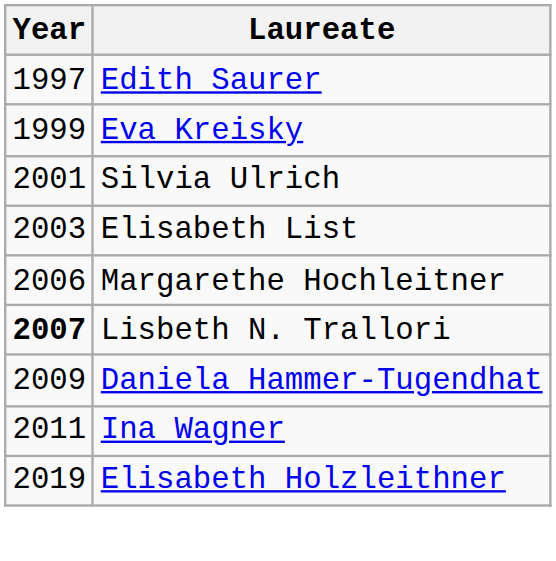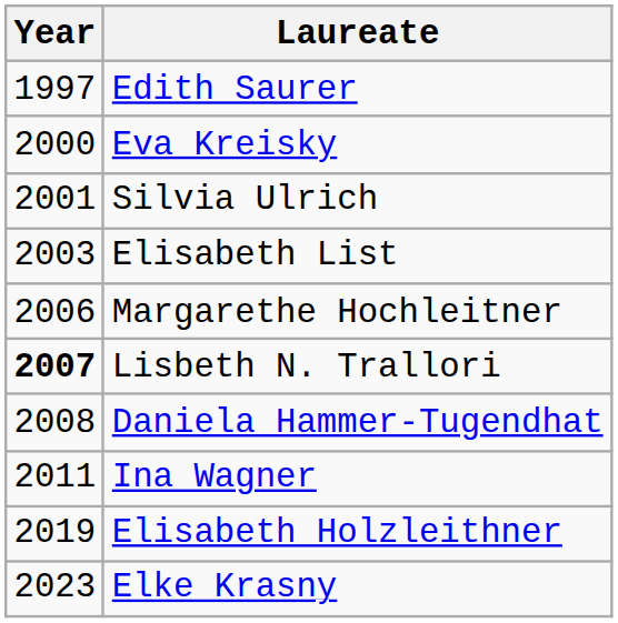 <table class="wikitable">
 <tr>
 <th>Year</th>
 <th>Laureate</th>
 </tr>
 <tr>
 <td>1997</td>
 <td><a href='#'>Edith Saurer</a></td>
 </tr>
 <tr>
-<td>1999</td>
+<td>2000</td>
 <td><a href='#'>Eva Kreisky</a></td>
 </tr>
 <tr>
 <td>2001</td>
 <td>Silvia Ulrich</td>
 </tr>
 <tr>
 <td>2003</td>
 <td>Elisabeth List</td>
 </tr>
 <tr>
 <td>2006</td>
 <td>Margarethe Hochleitner</td>
 </tr>
 <tr>
 <td><strong>2007</strong></td>
 <td>Lisbeth N. Trallori</td>
 </tr>
 <tr>
-<td>2009</td>
+<td>2008</td>
 <td><a href='#'>Daniela Hammer-Tugendhat</a></td>
 </tr>
 <tr>
 <td>2011</td>
 <td><a href='#'>Ina Wagner</a></td>
 </tr>
 <tr>
 <td>2019</td>
 <td><a href='#'>Elisabeth Holzleithner</a></td>
 </tr>
+<tr>
+<td>2023</td>
+<td><a href='#'>Elke Krasny</a></td>
+</tr>
 </table>
